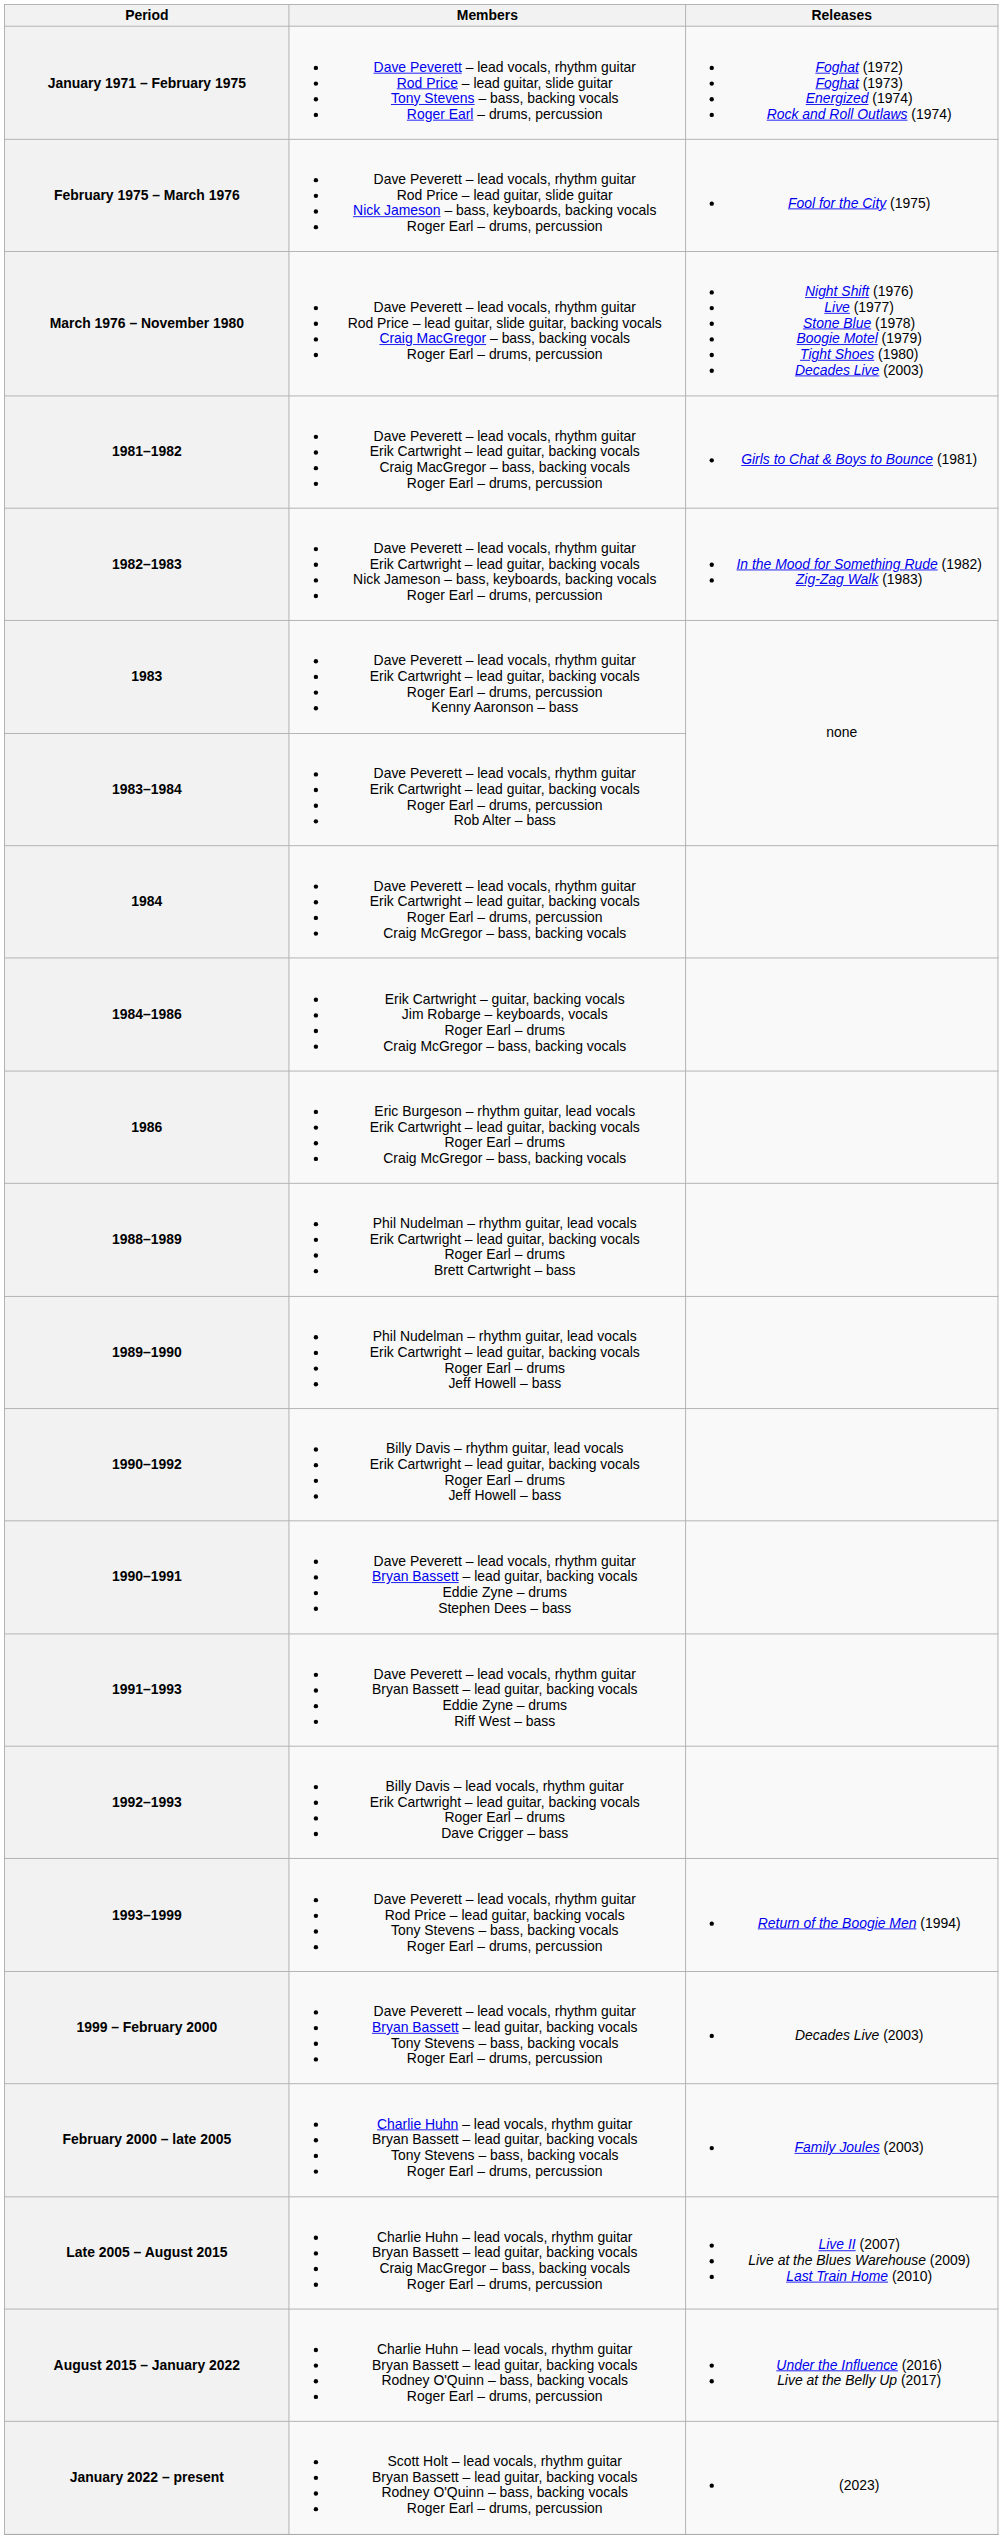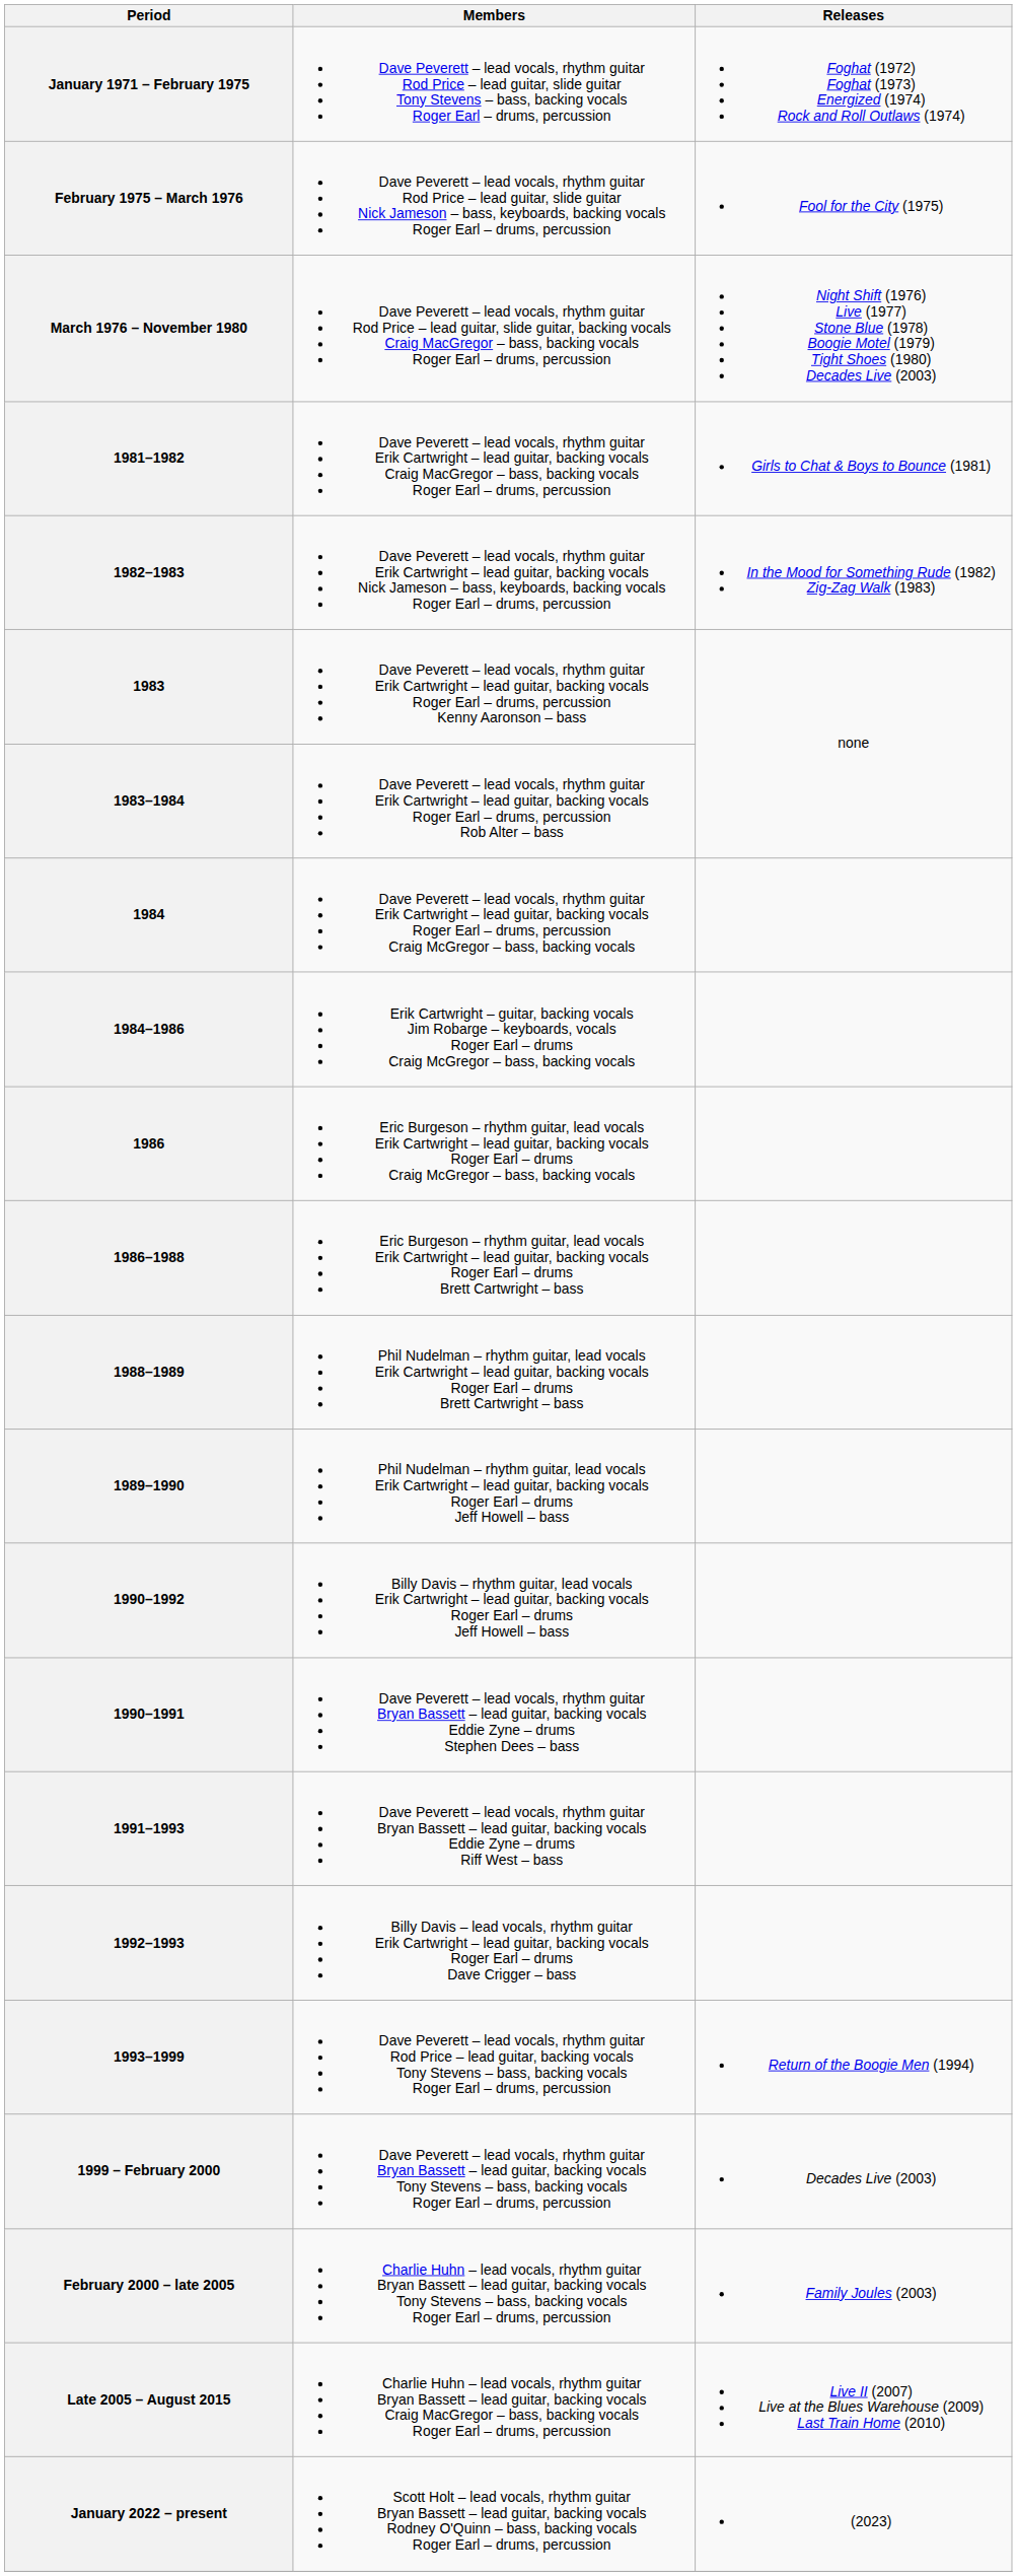 <table class="wikitable plainrowheaders" style="text-align:center;">
 <tr>
 <th scope="col" style="width:20em;">Period</th>
 <th scope="col" style="width:28em;">Members</th>
 <th scope="col" style="width:22em;">Releases</th>
 </tr>
 <tr>
 <th scope="col">January 1971 – February 1975</th>
 <td><br><ul><li><a href='#'>Dave Peverett</a> – lead vocals, rhythm guitar</li><li><a href='#'>Rod Price</a> – lead guitar, slide guitar</li><li><a href='#'>Tony Stevens</a> – bass, backing vocals</li><li><a href='#'>Roger Earl</a> – drums, percussion</li></ul></td>
 <td><br><ul><li><em><a href='#'>Foghat</a></em> (1972)</li><li><em><a href='#'>Foghat</a></em> (1973)</li><li><em><a href='#'>Energized</a></em> (1974)</li><li><em><a href='#'>Rock and Roll Outlaws</a></em> (1974)</li></ul></td>
 </tr>
 <tr>
 <th scope="col">February 1975 – March 1976</th>
 <td><br><ul><li>Dave Peverett – lead vocals, rhythm guitar</li><li>Rod Price – lead guitar, slide guitar</li><li><a href='#'>Nick Jameson</a> – bass, keyboards, backing vocals</li><li>Roger Earl – drums, percussion</li></ul></td>
 <td><br><ul><li><em><a href='#'>Fool for the City</a></em> (1975)</li></ul></td>
 </tr>
 <tr>
 <th scope="col">March 1976 – November 1980</th>
 <td><br><ul><li>Dave Peverett – lead vocals, rhythm guitar</li><li>Rod Price – lead guitar, slide guitar, backing vocals</li><li><a href='#'>Craig MacGregor</a> – bass, backing vocals</li><li>Roger Earl – drums, percussion</li></ul></td>
 <td><br><ul><li><em><a href='#'>Night Shift</a></em> (1976)</li><li><em><a href='#'>Live</a></em> (1977)</li><li><em><a href='#'>Stone Blue</a></em> (1978)</li><li><em><a href='#'>Boogie Motel</a></em> (1979)</li><li><em><a href='#'>Tight Shoes</a></em> (1980)</li><li><em><a href='#'>Decades Live</a></em> (2003)</li></ul></td>
 </tr>
 <tr>
 <th scope="col">1981–1982</th>
 <td><br><ul><li>Dave Peverett – lead vocals, rhythm guitar</li><li>Erik Cartwright – lead guitar, backing vocals</li><li>Craig MacGregor – bass, backing vocals</li><li>Roger Earl – drums, percussion</li></ul></td>
 <td><br><ul><li><em><a href='#'>Girls to Chat & Boys to Bounce</a></em> (1981)</li></ul></td>
 </tr>
 <tr>
 <th scope="col">1982–1983</th>
 <td><br><ul><li>Dave Peverett – lead vocals, rhythm guitar</li><li>Erik Cartwright – lead guitar, backing vocals</li><li>Nick Jameson – bass, keyboards, backing vocals</li><li>Roger Earl – drums, percussion</li></ul></td>
 <td><br><ul><li><em><a href='#'>In the Mood for Something Rude</a></em> (1982)</li><li><em><a href='#'>Zig-Zag Walk</a></em> (1983)</li></ul></td>
 </tr>
 <tr>
 <th>1983</th>
 <td><br><ul><li>Dave Peverett – lead vocals, rhythm guitar</li><li>Erik Cartwright – lead guitar, backing vocals</li><li>Roger Earl – drums, percussion</li><li>Kenny Aaronson – bass</li></ul></td>
 <td rowspan="2">none</td>
 </tr>
 <tr>
 <th>1983–1984</th>
 <td><br><ul><li>Dave Peverett – lead vocals, rhythm guitar</li><li>Erik Cartwright – lead guitar, backing vocals</li><li>Roger Earl – drums, percussion</li><li>Rob Alter – bass</li></ul></td>
 </tr>
 <tr>
 <th>1984</th>
 <td><br><ul><li>Dave Peverett – lead vocals, rhythm guitar</li><li>Erik Cartwright – lead guitar, backing vocals</li><li>Roger Earl – drums, percussion</li><li>Craig McGregor – bass, backing vocals</li></ul></td>
 <td></td>
 </tr>
 <tr>
 <th>1984–1986<br></th>
 <td><br><ul><li>Erik Cartwright – guitar, backing vocals</li><li>Jim Robarge – keyboards, vocals</li><li>Roger Earl – drums</li><li>Craig McGregor – bass, backing vocals</li></ul></td>
 <td></td>
 </tr>
 <tr>
 <th>1986<br></th>
 <td><br><ul><li>Eric Burgeson – rhythm guitar, lead vocals</li><li>Erik Cartwright – lead guitar, backing vocals</li><li>Roger Earl – drums</li><li>Craig McGregor – bass, backing vocals</li></ul></td>
 <td></td>
 </tr>
 <tr>
+<th>1986–1988<br></th>
+<td><br><ul><li>Eric Burgeson – rhythm guitar, lead vocals</li><li>Erik Cartwright – lead guitar, backing vocals</li><li>Roger Earl – drums</li><li>Brett Cartwright – bass</li></ul></td>
+<td></td>
+</tr>
+<tr>
 <th>1988–1989<br></th>
 <td><br><ul><li>Phil Nudelman – rhythm guitar, lead vocals</li><li>Erik Cartwright – lead guitar, backing vocals</li><li>Roger Earl – drums</li><li>Brett Cartwright – bass</li></ul></td>
 <td></td>
 </tr>
 <tr>
 <th>1989–1990<br></th>
 <td><br><ul><li>Phil Nudelman – rhythm guitar, lead vocals</li><li>Erik Cartwright – lead guitar, backing vocals</li><li>Roger Earl – drums</li><li>Jeff Howell – bass</li></ul></td>
 <td></td>
 </tr>
 <tr>
 <th>1990–1992<br></th>
 <td><br><ul><li>Billy Davis – rhythm guitar, lead vocals</li><li>Erik Cartwright – lead guitar, backing vocals</li><li>Roger Earl – drums</li><li>Jeff Howell – bass</li></ul></td>
 <td></td>
 </tr>
 <tr>
 <th>1990–1991<br></th>
 <td><br><ul><li>Dave Peverett – lead vocals, rhythm guitar</li><li><a href='#'>Bryan Bassett</a> – lead guitar, backing vocals</li><li>Eddie Zyne – drums</li><li>Stephen Dees – bass</li></ul></td>
 <td></td>
 </tr>
 <tr>
 <th>1991–1993<br></th>
 <td><br><ul><li>Dave Peverett – lead vocals, rhythm guitar</li><li>Bryan Bassett – lead guitar, backing vocals</li><li>Eddie Zyne – drums</li><li>Riff West – bass</li></ul></td>
 <td></td>
 </tr>
 <tr>
 <th>1992–1993<br></th>
 <td><br><ul><li>Billy Davis – lead vocals, rhythm guitar</li><li>Erik Cartwright – lead guitar, backing vocals</li><li>Roger Earl – drums</li><li>Dave Crigger – bass</li></ul></td>
 <td></td>
 </tr>
 <tr>
 <th scope="col">1993–1999<br></th>
 <td><br><ul><li>Dave Peverett – lead vocals, rhythm guitar</li><li>Rod Price – lead guitar, backing vocals</li><li>Tony Stevens – bass, backing vocals</li><li>Roger Earl – drums, percussion</li></ul></td>
 <td><br><ul><li><em><a href='#'>Return of the Boogie Men</a></em> (1994)</li></ul></td>
 </tr>
 <tr>
 <th scope="col">1999 – February 2000</th>
 <td><br><ul><li>Dave Peverett – lead vocals, rhythm guitar</li><li><a href='#'>Bryan Bassett</a> – lead guitar, backing vocals</li><li>Tony Stevens – bass, backing vocals</li><li>Roger Earl – drums, percussion</li></ul></td>
 <td><br><ul><li><em>Decades Live</em> (2003) </li></ul></td>
 </tr>
 <tr>
 <th scope="col">February 2000 – late 2005</th>
 <td><br><ul><li><a href='#'>Charlie Huhn</a> – lead vocals, rhythm guitar</li><li>Bryan Bassett – lead guitar, backing vocals</li><li>Tony Stevens – bass, backing vocals</li><li>Roger Earl – drums, percussion</li></ul></td>
 <td><br><ul><li><em><a href='#'>Family Joules</a></em> (2003)</li></ul></td>
 </tr>
 <tr>
 <th scope="col">Late 2005 – August 2015</th>
 <td><br><ul><li>Charlie Huhn – lead vocals, rhythm guitar</li><li>Bryan Bassett – lead guitar, backing vocals</li><li>Craig MacGregor – bass, backing vocals</li><li>Roger Earl – drums, percussion</li></ul></td>
 <td><br><ul><li><em><a href='#'>Live II</a></em> (2007)</li><li><em>Live at the Blues Warehouse</em> (2009)</li><li><em><a href='#'>Last Train Home</a></em> (2010)<br></li></ul></td>
 </tr>
 <tr>
-<th scope="col">August 2015 – January 2022</th>
-<td><br><ul><li>Charlie Huhn – lead vocals, rhythm guitar</li><li>Bryan Bassett – lead guitar, backing vocals</li><li>Rodney O'Quinn – bass, backing vocals</li><li>Roger Earl – drums, percussion</li></ul></td>
-<td><br><ul><li><em><a href='#'>Under the Influence</a></em> (2016)</li><li><em>Live at the Belly Up</em> (2017)</li></ul></td>
-</tr>
-<tr>
 <th scope="col">January 2022 – present</th>
 <td><br><ul><li>Scott Holt – lead vocals, rhythm guitar</li><li>Bryan Bassett – lead guitar, backing vocals</li><li>Rodney O'Quinn – bass, backing vocals</li><li>Roger Earl – drums, percussion</li></ul></td>
 <td><br><ul><li> (2023)</li></ul></td>
 </tr>
 <tr>
 </tr>
 </table>
